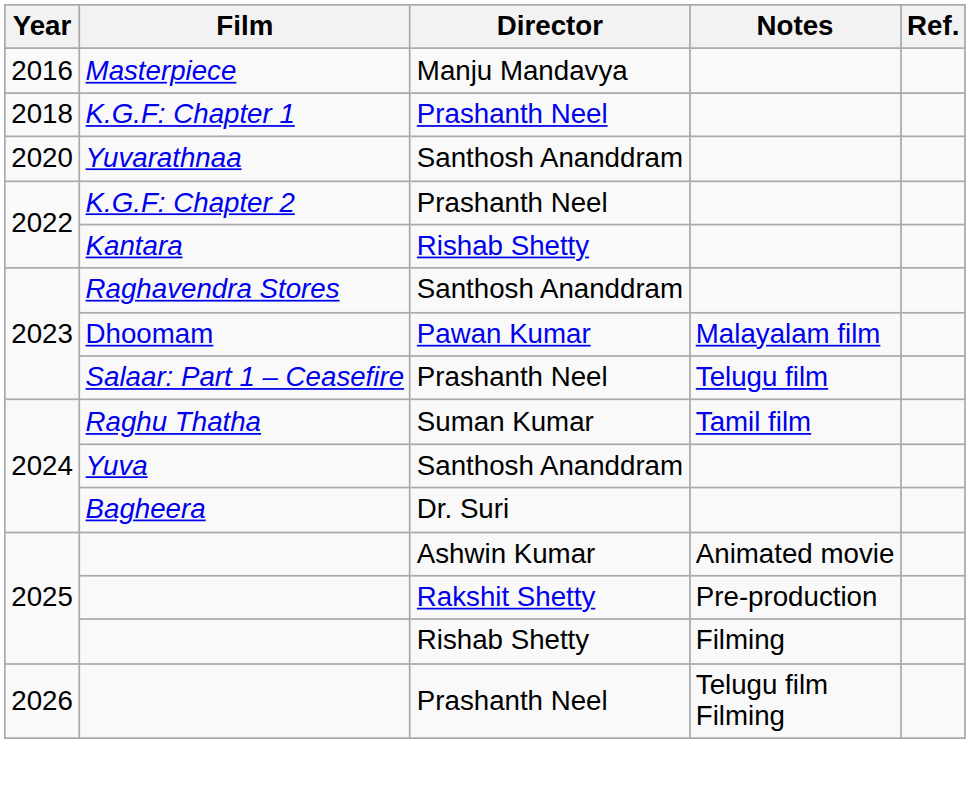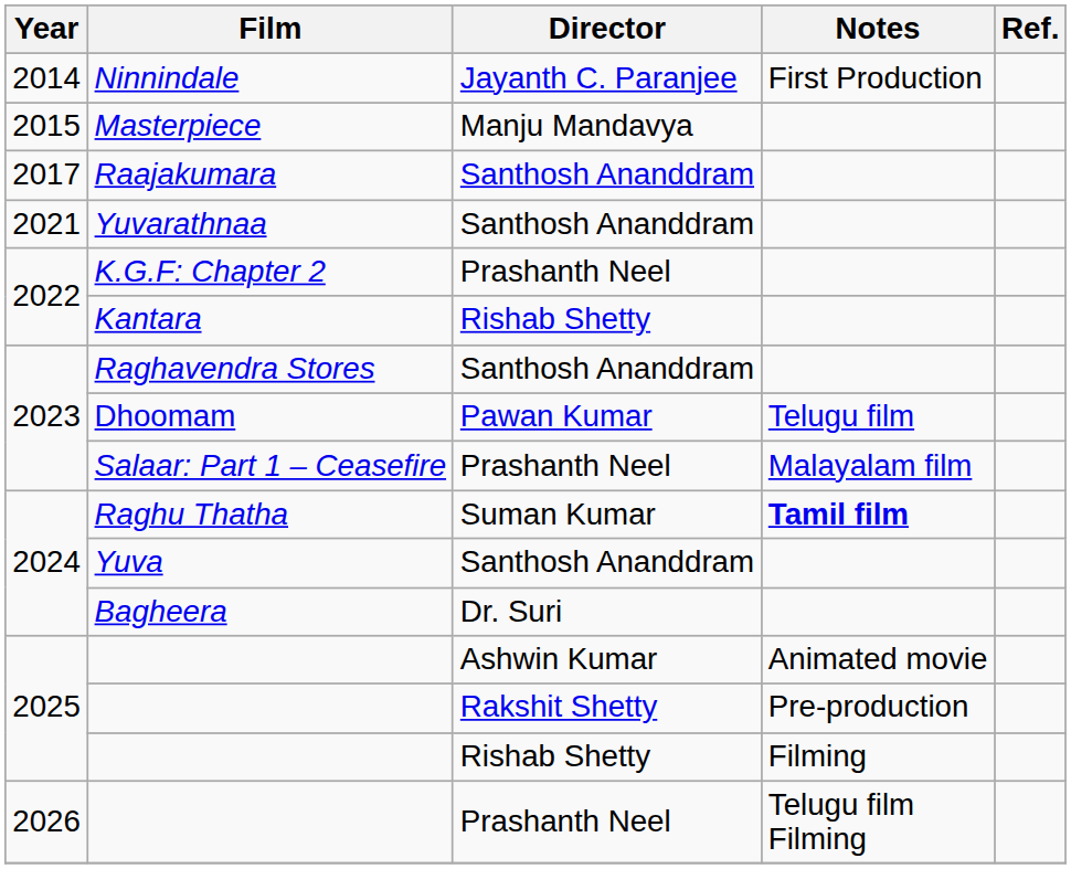 <table class="wikitable sortable plainrowheaders">
 <tr style="text-align:center;">
 <th scope="col">Year</th>
 <th scope="col">Film</th>
 <th scope="col">Director</th>
 <th scope="col">Notes</th>
 <th>Ref.</th>
 </tr>
 <tr>
-<td>2016</td>
+<td>2014</td>
+<td><em><a href='#'>Ninnindale</a></em></td>
+<td><a href='#'>Jayanth C. Paranjee</a></td>
+<td>First Production</td>
+<td></td>
+</tr>
+<tr>
+<td>2015</td>
 <td><a href='#'><em>Masterpiece</em></a></td>
 <td>Manju Mandavya</td>
 <td></td>
 <td></td>
 </tr>
 <tr>
-<td>2018</td>
-<td><em><a href='#'>K.G.F: Chapter 1</a></em></td>
-<td><a href='#'>Prashanth Neel</a></td>
+<td>2017</td>
+<td><em><a href='#'>Raajakumara</a></em></td>
+<td><a href='#'>Santhosh Ananddram</a></td>
 <td></td>
 <td></td>
 </tr>
 <tr>
-<td>2020</td>
+<td>2021</td>
 <td><em><a href='#'>Yuvarathnaa</a></em></td>
 <td>Santhosh Ananddram</td>
 <td></td>
 <td></td>
 </tr>
 <tr>
 <td rowspan="2">2022</td>
 <td><em><a href='#'>K.G.F: Chapter 2</a></em></td>
 <td>Prashanth Neel</td>
 <td></td>
 <td></td>
 </tr>
 <tr>
 <td><em><a href='#'>Kantara</a></em></td>
 <td><a href='#'>Rishab Shetty</a></td>
 <td></td>
 <td></td>
 </tr>
 <tr>
 <td rowspan="3">2023</td>
 <td><em><a href='#'>Raghavendra Stores</a></em></td>
 <td>Santhosh Ananddram</td>
 <td></td>
 <td></td>
 </tr>
 <tr>
 <td><em><a href='#'></em>Dhoomam<em></a></em></td>
 <td><a href='#'>Pawan Kumar</a></td>
-<td><a href='#'>Malayalam film</a></td>
+<td><a href='#'>Telugu film</a></td>
 <td></td>
 </tr>
 <tr>
 <td><em><a href='#'>Salaar: Part 1 – Ceasefire</a></em></td>
 <td>Prashanth Neel</td>
-<td><a href='#'>Telugu film</a></td>
+<td><a href='#'>Malayalam film</a></td>
 <td></td>
 </tr>
 <tr>
 <td rowspan="3">2024</td>
 <td><em><a href='#'>Raghu Thatha</a></em></td>
 <td>Suman Kumar</td>
-<td><a href='#'>Tamil film</a></td>
+<td><strong><a href='#'>Tamil film</a></strong></td>
 <td></td>
 </tr>
 <tr>
 <td><em><a href='#'>Yuva</a></em></td>
 <td>Santhosh Ananddram</td>
 <td></td>
 <td></td>
 </tr>
 <tr>
 <td><em><a href='#'>Bagheera</a></em></td>
 <td>Dr. Suri</td>
 <td></td>
 <td></td>
 </tr>
 <tr>
 <td rowspan="3">2025</td>
 <td></td>
 <td>Ashwin Kumar</td>
 <td>Animated movie</td>
 <td></td>
 </tr>
 <tr>
 <td></td>
 <td><a href='#'>Rakshit Shetty</a></td>
 <td>Pre-production</td>
 <td></td>
 </tr>
 <tr>
 <td></td>
 <td>Rishab Shetty</td>
 <td>Filming</td>
 <td></td>
 </tr>
 <tr>
 <td>2026</td>
 <td></td>
 <td>Prashanth Neel</td>
 <td>Telugu film <br> Filming</td>
 <td></td>
 </tr>
 <tr>
 </tr>
 </table>
